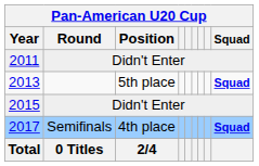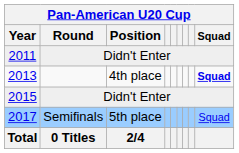 <table class="wikitable" style="text-align: center;">
 <tr>
 <th colspan=9><a href='#'>Pan-American U20 Cup</a></th>
 </tr>
 <tr>
 <th>Year</th>
 <th>Round</th>
 <th>Position</th>
 <th></th>
 <th></th>
 <th></th>
 <th></th>
 <th></th>
 <th><small>Squad</small></th>
 </tr>
 <tr bgcolor="efefef">
 <td> <a href='#'>2011</a></td>
 <td colspan=9>Didn't Enter</td>
 </tr>
 <tr>
 <td> <a href='#'>2013</a></td>
 <td></td>
-<td>5th place</td>
+<td>4th place</td>
 <td></td>
 <td></td>
 <td></td>
 <td></td>
 <td></td>
 <td><strong><small><a href='#'>Squad</a></small></strong></td>
 </tr>
 <tr bgcolor="efefef">
 <td> <a href='#'>2015</a></td>
 <td colspan=9>Didn't Enter</td>
 </tr>
 <tr bgcolor=9acdff>
 <td> <a href='#'>2017</a></td>
 <td>Semifinals</td>
-<td>4th place</td>
+<td>5th place</td>
 <td></td>
 <td></td>
 <td></td>
 <td></td>
 <td></td>
-<td><strong><small><a href='#'>Squad</a></small></strong></td>
+<td><small><a href='#'>Squad</a></small></td>
 </tr>
 <tr>
 <th>Total</th>
 <th>0 Titles</th>
 <th>2/4</th>
 <th></th>
 <th></th>
 <th></th>
 <th></th>
 <th></th>
 <th></th>
 </tr>
 </table>
